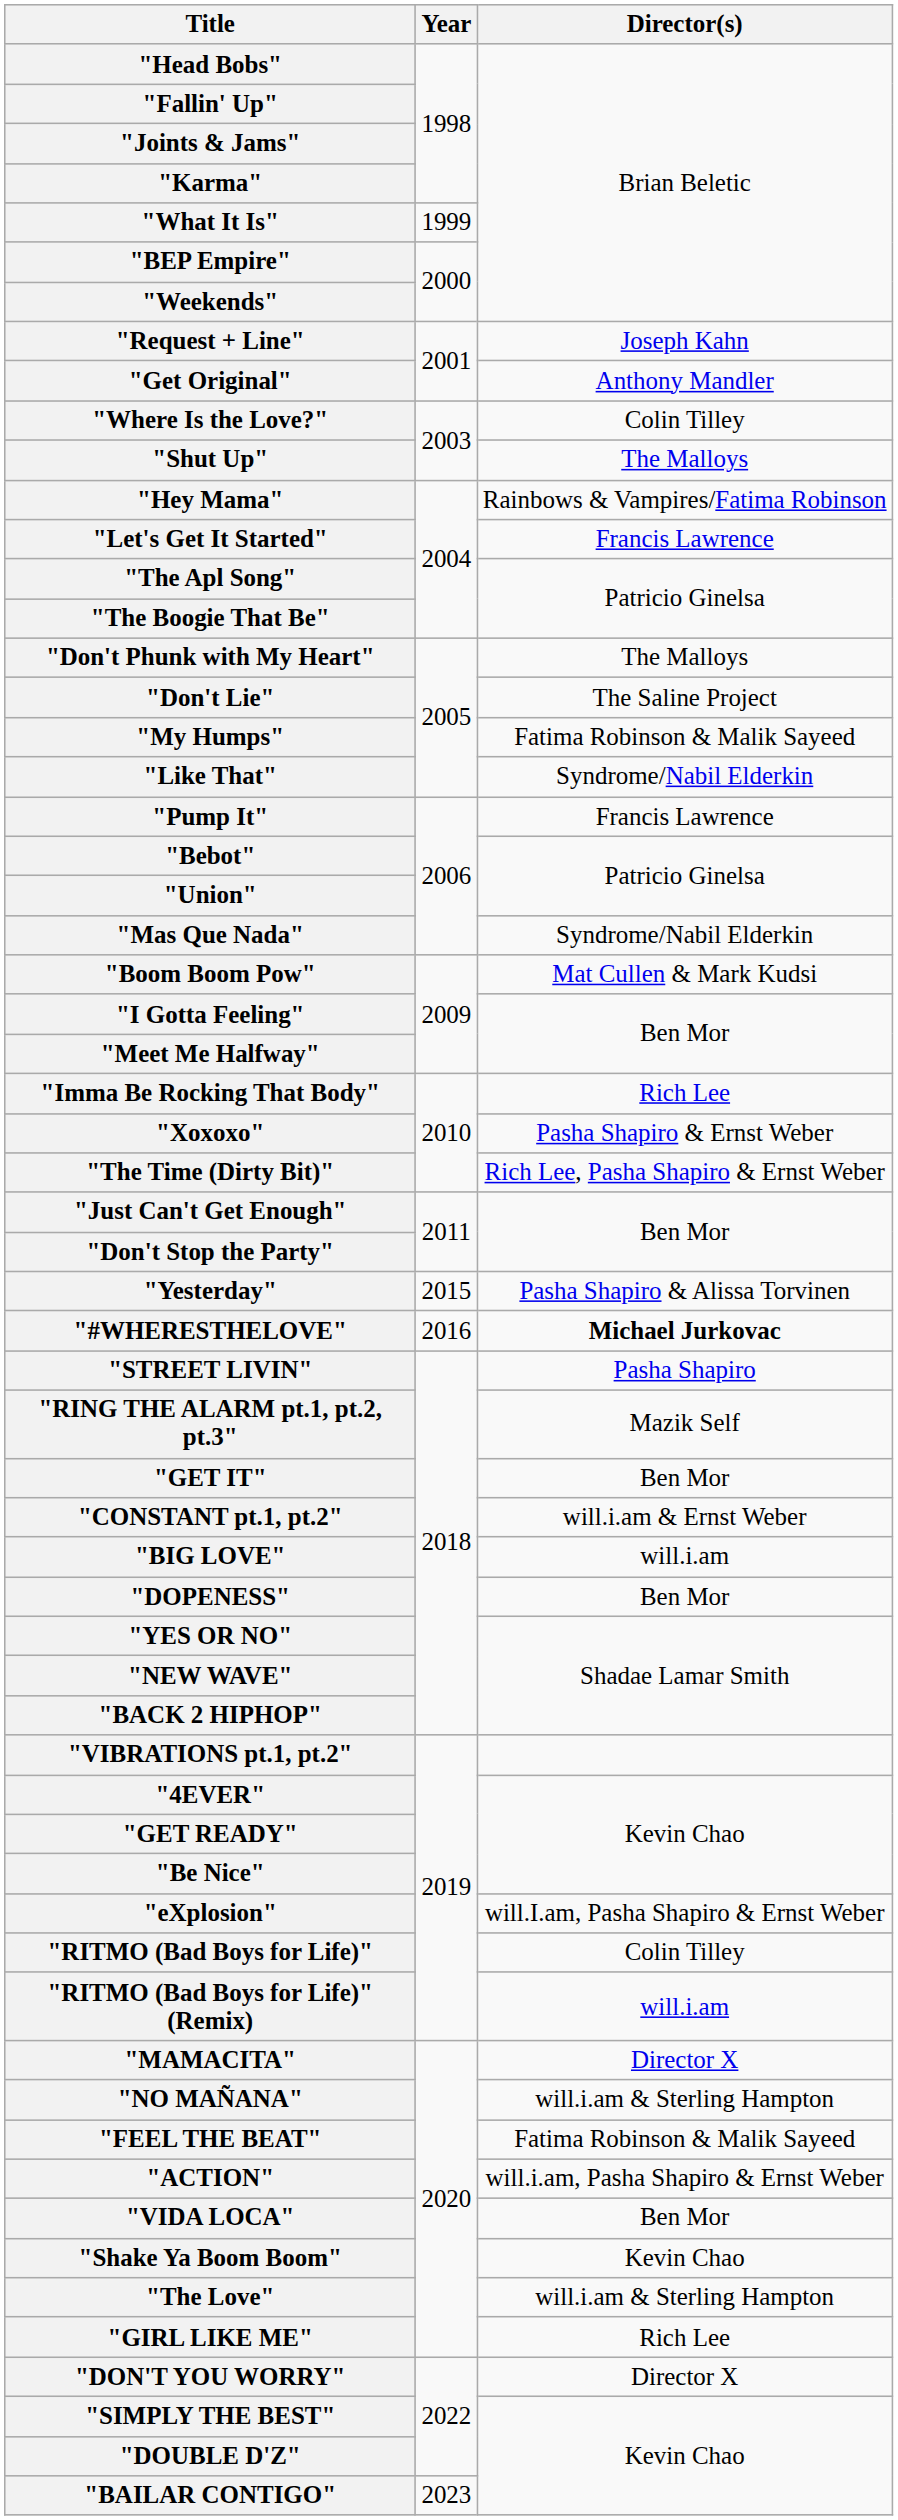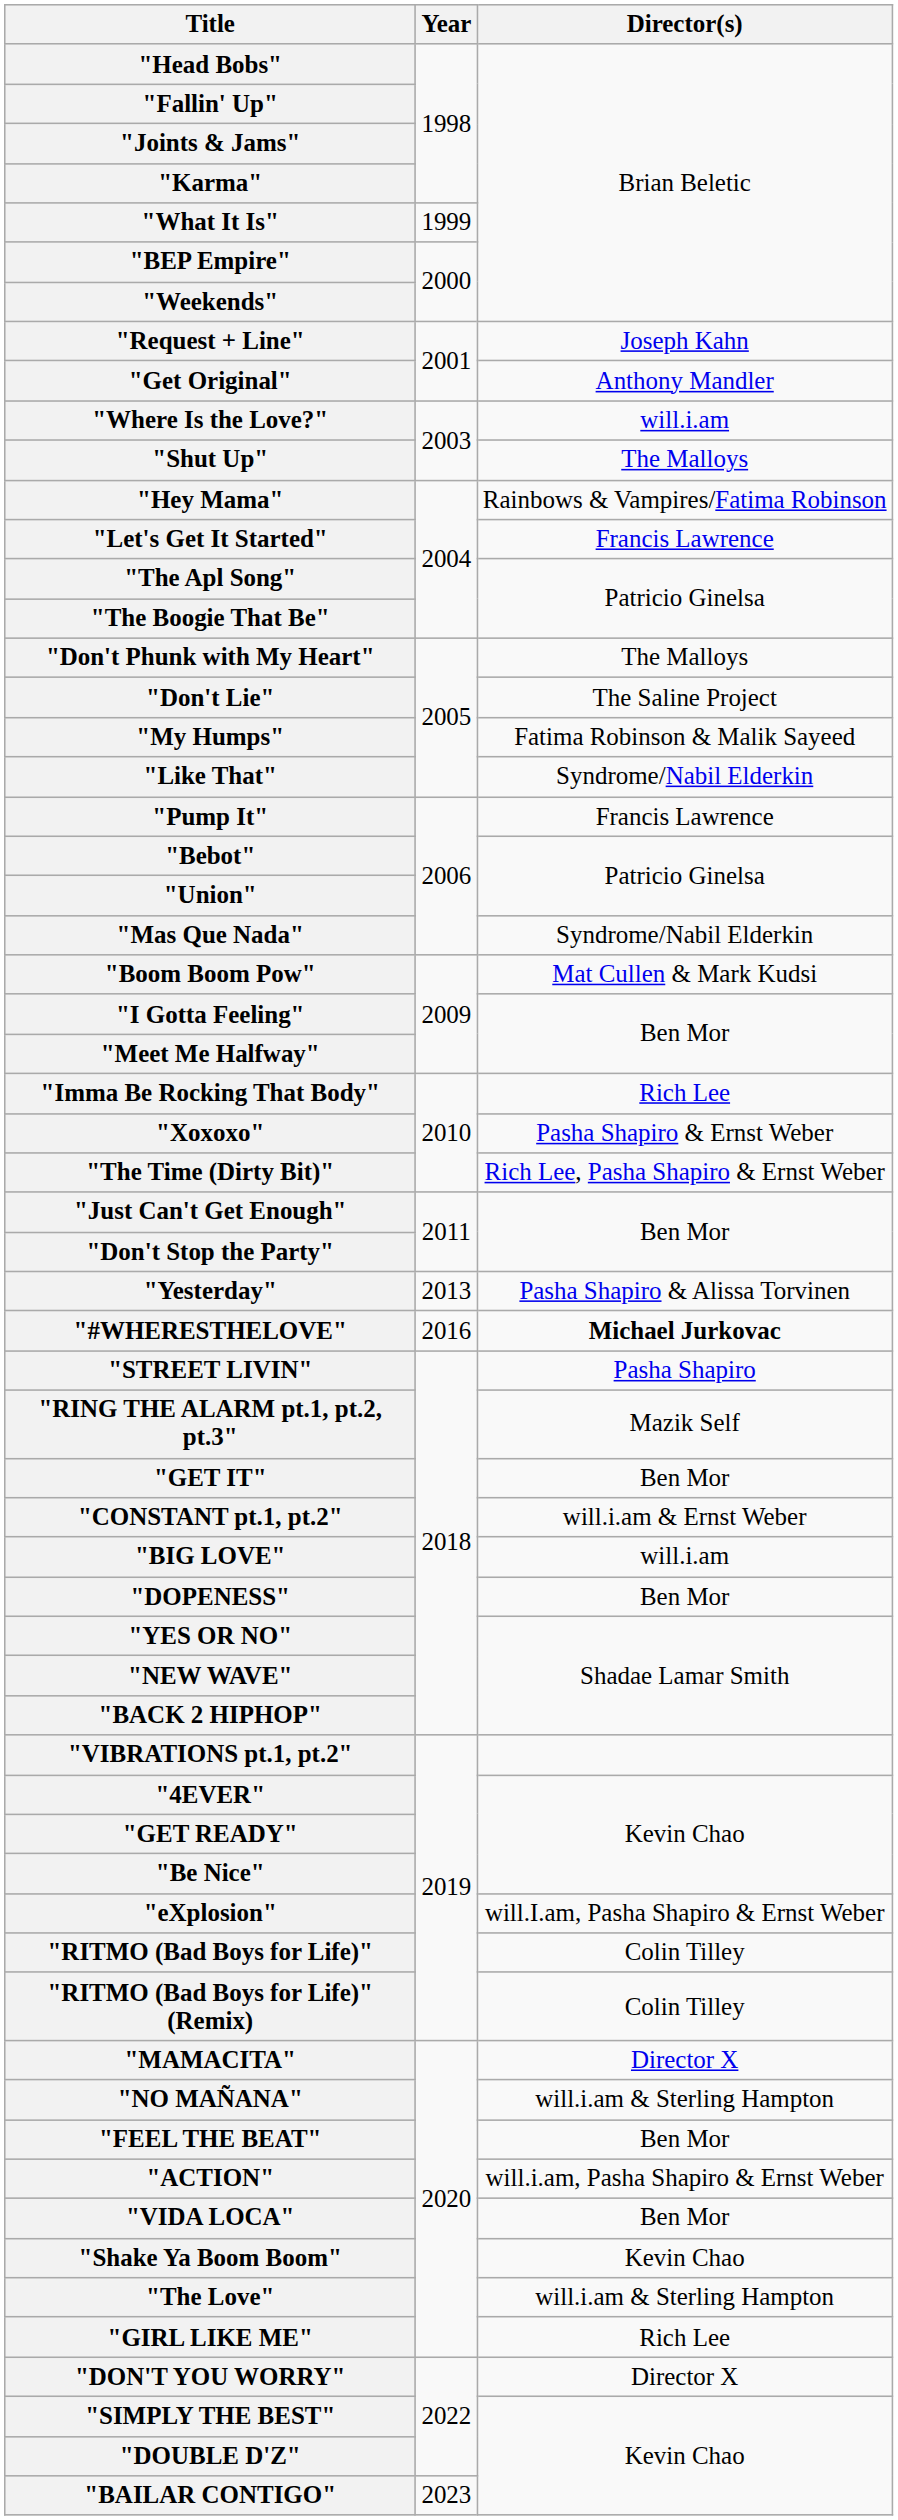 <table class="wikitable plainrowheaders" style="text-align:center;">
 <tr>
 <th scope="col" style="width:16em;">Title</th>
 <th scope="col">Year</th>
 <th scope="col">Director(s)</th>
 </tr>
 <tr>
 <th scope="row">"Head Bobs"</th>
 <td rowspan="4">1998</td>
 <td rowspan="7">Brian Beletic</td>
 </tr>
 <tr>
 <th scope="row">"Fallin' Up"</th>
 </tr>
 <tr>
 <th scope="row">"Joints & Jams"</th>
 </tr>
 <tr>
 <th scope="row">"Karma"</th>
 </tr>
 <tr>
 <th scope="row">"What It Is"</th>
 <td>1999</td>
 </tr>
 <tr>
 <th scope="row">"BEP Empire"</th>
 <td rowspan="2">2000</td>
 </tr>
 <tr>
 <th scope="row">"Weekends"</th>
 </tr>
 <tr>
 <th scope="row">"Request + Line"</th>
 <td rowspan="2">2001</td>
 <td><a href='#'>Joseph Kahn</a></td>
 </tr>
 <tr>
 <th scope="row">"Get Original"</th>
 <td><a href='#'>Anthony Mandler</a></td>
 </tr>
 <tr>
 <th scope="row">"Where Is the Love?"</th>
 <td rowspan="2">2003</td>
-<td>Colin Tilley</td>
+<td><a href='#'>will.i.am</a></td>
 </tr>
 <tr>
 <th scope="row">"Shut Up"</th>
 <td><a href='#'>The Malloys</a></td>
 </tr>
 <tr>
 <th scope="row">"Hey Mama"</th>
 <td rowspan="4">2004</td>
 <td>Rainbows & Vampires/<a href='#'>Fatima Robinson</a></td>
 </tr>
 <tr>
 <th scope="row">"Let's Get It Started"</th>
 <td><a href='#'>Francis Lawrence</a></td>
 </tr>
 <tr>
 <th scope="row">"The Apl Song"</th>
 <td rowspan="2">Patricio Ginelsa</td>
 </tr>
 <tr>
 <th scope="row">"The Boogie That Be"</th>
 </tr>
 <tr>
 <th scope="row">"Don't Phunk with My Heart"</th>
 <td rowspan="4">2005</td>
 <td>The Malloys</td>
 </tr>
 <tr>
 <th scope="row">"Don't Lie"</th>
 <td>The Saline Project</td>
 </tr>
 <tr>
 <th scope="row">"My Humps"</th>
 <td>Fatima Robinson & Malik Sayeed</td>
 </tr>
 <tr>
 <th scope="row">"Like That"</th>
 <td>Syndrome/<a href='#'>Nabil Elderkin</a></td>
 </tr>
 <tr>
 <th scope="row">"Pump It"</th>
 <td rowspan="4">2006</td>
 <td>Francis Lawrence</td>
 </tr>
 <tr>
 <th scope="row">"Bebot"</th>
 <td rowspan="2">Patricio Ginelsa</td>
 </tr>
 <tr>
 <th scope="row">"Union"</th>
 </tr>
 <tr>
 <th scope="row">"Mas Que Nada"</th>
 <td>Syndrome/Nabil Elderkin</td>
 </tr>
 <tr>
 <th scope="row">"Boom Boom Pow"</th>
 <td rowspan="3">2009</td>
 <td><a href='#'>Mat Cullen</a> & Mark Kudsi</td>
 </tr>
 <tr>
 <th scope="row">"I Gotta Feeling"</th>
 <td rowspan="2">Ben Mor</td>
 </tr>
 <tr>
 <th scope="row">"Meet Me Halfway"</th>
 </tr>
 <tr>
 <th scope="row">"Imma Be Rocking That Body"</th>
 <td rowspan="3">2010</td>
 <td><a href='#'>Rich Lee</a></td>
 </tr>
 <tr>
 <th scope="row">"Xoxoxo"</th>
 <td><a href='#'>Pasha Shapiro</a> & Ernst Weber</td>
 </tr>
 <tr>
 <th scope="row">"The Time (Dirty Bit)"</th>
 <td><a href='#'>Rich Lee</a>, <a href='#'>Pasha Shapiro</a> & Ernst Weber</td>
 </tr>
 <tr>
 <th scope="row">"Just Can't Get Enough"</th>
 <td rowspan="2">2011</td>
 <td rowspan="2">Ben Mor</td>
 </tr>
 <tr>
 <th scope="row">"Don't Stop the Party"</th>
 </tr>
 <tr>
 <th scope="row">"Yesterday"</th>
-<td>2015</td>
+<td>2013</td>
 <td><a href='#'>Pasha Shapiro</a> & Alissa Torvinen</td>
 </tr>
 <tr>
 <th scope="row">"#WHERESTHELOVE"</th>
 <td>2016</td>
 <td><strong>Michael Jurkovac</strong></td>
 </tr>
 <tr>
 <th scope="row">"STREET LIVIN"</th>
 <td rowspan="9">2018</td>
 <td><a href='#'>Pasha Shapiro</a></td>
 </tr>
 <tr>
 <th scope="row">"RING THE ALARM pt.1, pt.2, pt.3"</th>
 <td>Mazik Self</td>
 </tr>
 <tr>
 <th scope="row">"GET IT"</th>
 <td>Ben Mor</td>
 </tr>
 <tr>
 <th scope="row">"CONSTANT pt.1, pt.2"</th>
 <td>will.i.am & Ernst Weber</td>
 </tr>
 <tr>
 <th scope="row">"BIG LOVE"</th>
 <td>will.i.am</td>
 </tr>
 <tr>
 <th scope="row">"DOPENESS"</th>
 <td>Ben Mor</td>
 </tr>
 <tr>
 <th scope="row">"YES OR NO"</th>
 <td rowspan="3">Shadae Lamar Smith</td>
 </tr>
 <tr>
 <th scope="row">"NEW WAVE"</th>
 </tr>
 <tr>
 <th scope="row">"BACK 2 HIPHOP"</th>
 </tr>
 <tr>
 <th scope="row">"VIBRATIONS pt.1, pt.2"</th>
 <td rowspan="7">2019</td>
 <td></td>
 </tr>
 <tr>
 <th scope="row">"4EVER"</th>
 <td rowspan="3">Kevin Chao</td>
 </tr>
 <tr>
 <th scope="row">"GET READY"</th>
 </tr>
 <tr>
 <th scope="row">"Be Nice"</th>
 </tr>
 <tr>
 <th scope="row">"eXplosion"</th>
 <td>will.I.am, Pasha Shapiro & Ernst Weber</td>
 </tr>
 <tr>
 <th scope="row">"RITMO (Bad Boys for Life)"</th>
 <td>Colin Tilley</td>
 </tr>
 <tr>
 <th scope="row">"RITMO (Bad Boys for Life)" (Remix)</th>
-<td><a href='#'>will.i.am</a></td>
+<td>Colin Tilley</td>
 </tr>
 <tr>
 <th scope="row">"MAMACITA"</th>
 <td rowspan="8">2020</td>
 <td><a href='#'>Director X</a></td>
 </tr>
 <tr>
 <th scope="row">"NO MAÑANA"</th>
 <td>will.i.am & Sterling Hampton</td>
 </tr>
 <tr>
 <th scope="row">"FEEL THE BEAT"</th>
-<td>Fatima Robinson & Malik Sayeed</td>
+<td>Ben Mor</td>
 </tr>
 <tr>
 <th scope="row">"ACTION"</th>
 <td>will.i.am, Pasha Shapiro & Ernst Weber</td>
 </tr>
 <tr>
 <th scope="row">"VIDA LOCA"</th>
 <td>Ben Mor</td>
 </tr>
 <tr>
 <th scope="row">"Shake Ya Boom Boom"</th>
 <td>Kevin Chao</td>
 </tr>
 <tr>
 <th scope="row">"The Love"</th>
 <td>will.i.am & Sterling Hampton</td>
 </tr>
 <tr>
 <th scope="row">"GIRL LIKE ME"</th>
 <td>Rich Lee</td>
 </tr>
 <tr>
 <th scope="row">"DON'T YOU WORRY"</th>
 <td rowspan="3">2022</td>
 <td>Director X</td>
 </tr>
 <tr>
 <th scope="row">"SIMPLY THE BEST"</th>
 <td rowspan="3">Kevin Chao</td>
 </tr>
 <tr>
 <th scope="row">"DOUBLE D'Z"</th>
 </tr>
 <tr>
 <th scope="row">"BAILAR CONTIGO"</th>
 <td>2023</td>
 </tr>
 </table>
